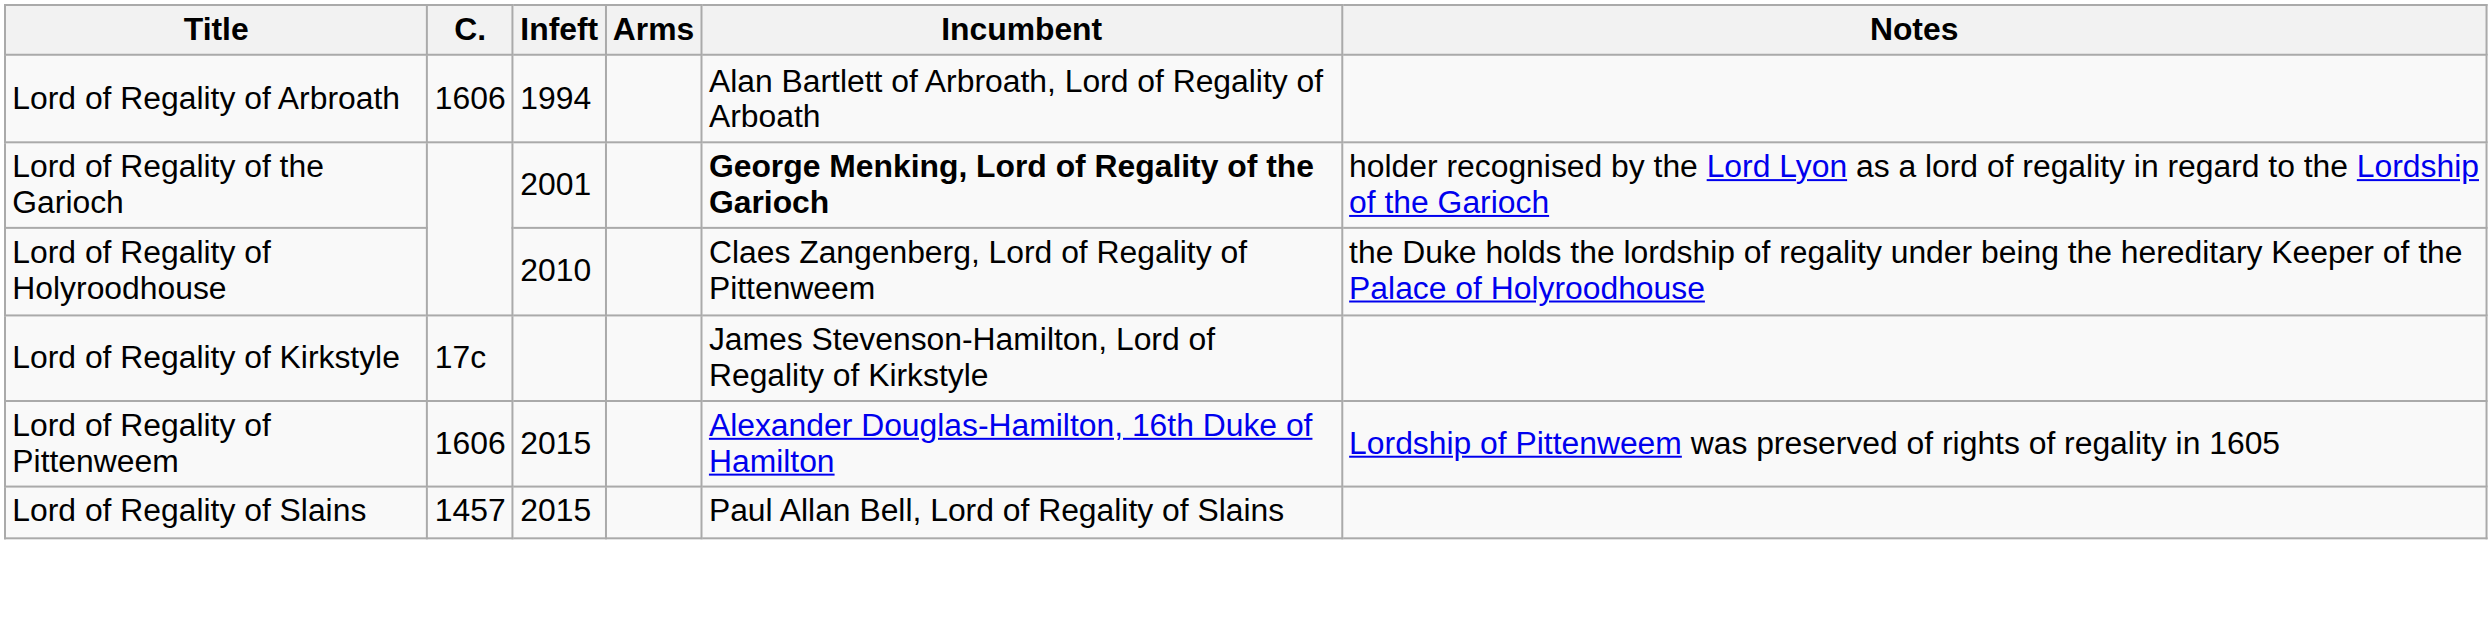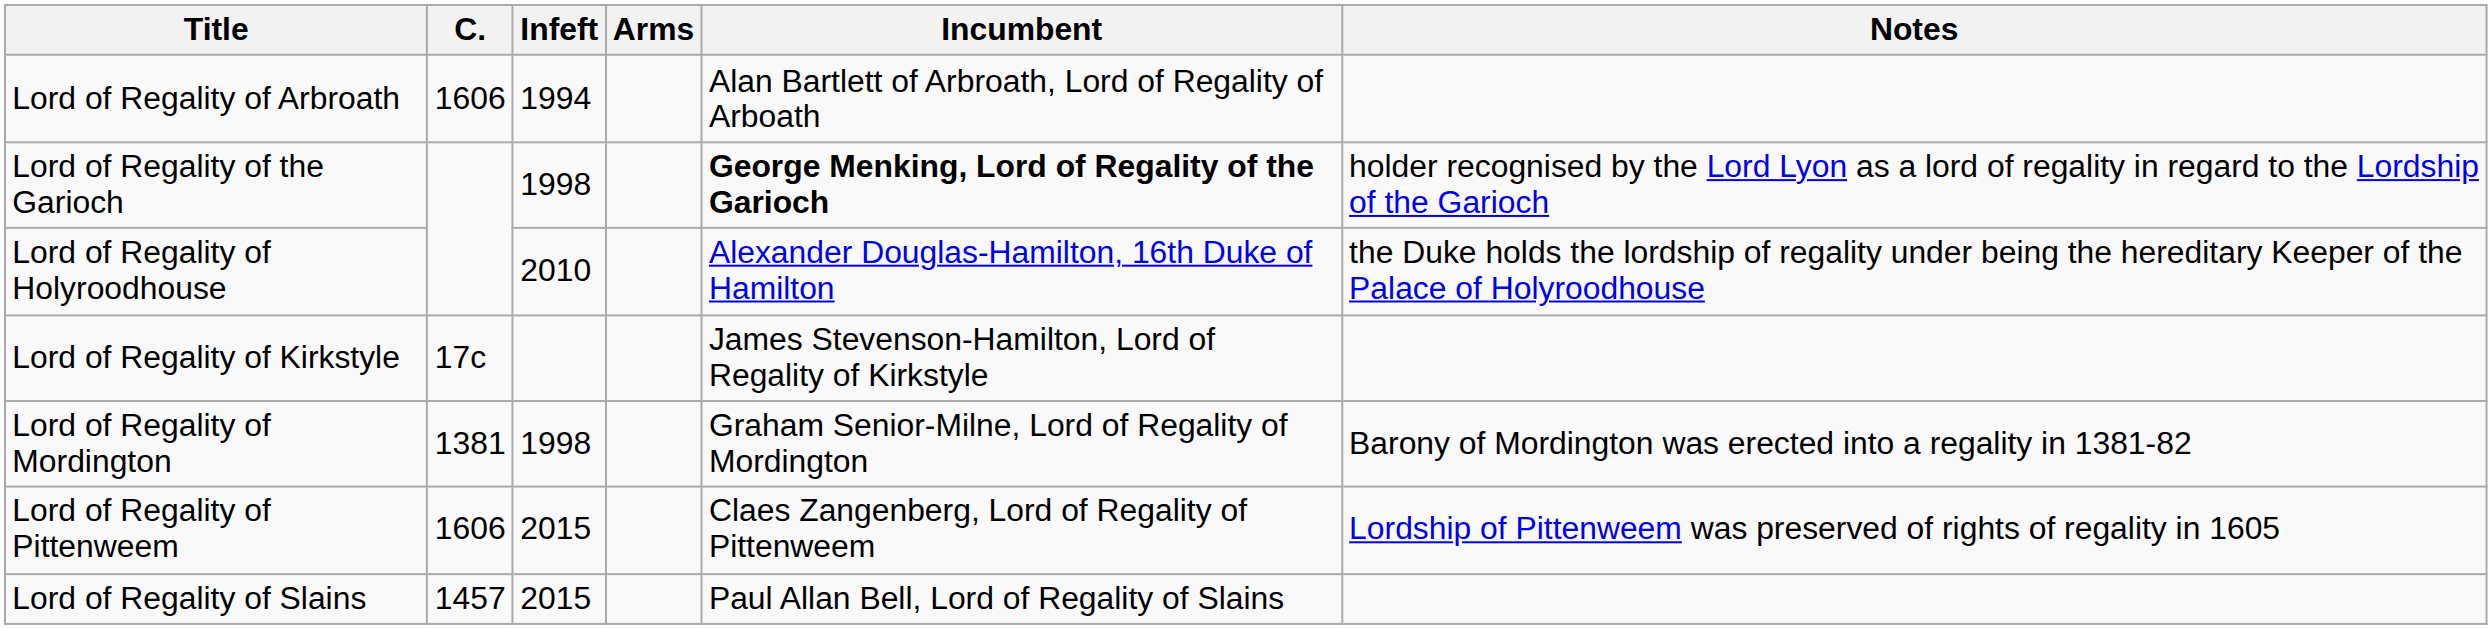 <table class="wikitable">
 <tr>
 <th>Title</th>
 <th>C.</th>
 <th>Infeft</th>
 <th>Arms</th>
 <th>Incumbent</th>
 <th>Notes</th>
 </tr>
 <tr>
 <td>Lord of Regality of Arbroath </td>
 <td>1606</td>
 <td>1994</td>
 <td> </td>
 <td>Alan Bartlett of Arbroath, Lord of Regality of Arboath</td>
 <td></td>
 </tr>
 <tr>
 <td>Lord of Regality of the Garioch</td>
 <td rowspan="2"></td>
-<td>2001</td>
+<td>1998</td>
 <td> </td>
 <td><strong>George Menking, Lord of Regality of the Garioch</strong></td>
 <td>holder recognised by the <a href='#'>Lord Lyon</a> as a lord of regality in regard to the <a href='#'>Lordship of the Garioch</a></td>
 </tr>
 <tr>
 <td>Lord of Regality of Holyroodhouse</td>
 <td>2010</td>
 <td> </td>
-<td>Claes Zangenberg, Lord of Regality of Pittenweem</td>
+<td><a href='#'>Alexander Douglas-Hamilton, 16th Duke of Hamilton</a></td>
 <td>the Duke holds the lordship of regality under being the hereditary Keeper of the <a href='#'>Palace of Holyroodhouse</a></td>
 </tr>
 <tr>
 <td>Lord of Regality of Kirkstyle</td>
 <td>17c</td>
 <td></td>
 <td> </td>
 <td>James Stevenson-Hamilton, Lord of Regality of Kirkstyle</td>
 <td></td>
 </tr>
 <tr>
+<td>Lord of Regality of Mordington</td>
+<td>1381</td>
+<td>1998</td>
+<td> </td>
+<td>Graham Senior-Milne, Lord of Regality of Mordington</td>
+<td>Barony of Mordington was erected into a regality in 1381-82</td>
+</tr>
+<tr>
 <td>Lord of Regality of Pittenweem</td>
 <td>1606</td>
 <td>2015</td>
 <td> </td>
-<td><a href='#'>Alexander Douglas-Hamilton, 16th Duke of Hamilton</a></td>
+<td>Claes Zangenberg, Lord of Regality of Pittenweem</td>
 <td><a href='#'>Lordship of Pittenweem</a> was preserved of rights of regality in 1605</td>
 </tr>
 <tr>
 <td>Lord of Regality of Slains</td>
 <td>1457</td>
 <td>2015</td>
 <td></td>
 <td>Paul Allan Bell, Lord of Regality of Slains</td>
 <td></td>
 </tr>
 </table>
